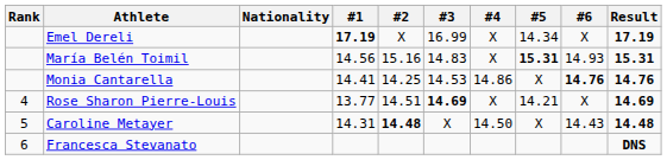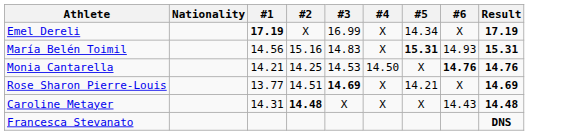 <table class="wikitable sortable" style="text-align:center">
 <tr>
-<th>Rank</th>
 <th>Athlete</th>
 <th>Nationality</th>
 <th>#1</th>
 <th>#2</th>
 <th>#3</th>
 <th>#4</th>
 <th>#5</th>
 <th>#6</th>
 <th>Result</th>
 </tr>
 <tr>
-<td></td>
 <td align="left"><a href='#'>Emel Dereli</a></td>
 <td align="left"></td>
 <td><strong>17.19</strong></td>
 <td>X</td>
 <td>16.99</td>
 <td>X</td>
 <td>14.34</td>
 <td>X</td>
 <td><strong>17.19</strong></td>
 </tr>
 <tr>
-<td></td>
 <td align="left"><a href='#'>María Belén Toimil</a></td>
 <td align="left"></td>
 <td>14.56</td>
 <td>15.16</td>
 <td>14.83</td>
 <td>X</td>
 <td><strong>15.31</strong></td>
 <td>14.93</td>
 <td><strong>15.31</strong></td>
 </tr>
 <tr>
-<td></td>
 <td align="left"><a href='#'>Monia Cantarella</a></td>
 <td align="left"></td>
-<td>14.41</td>
+<td>14.21</td>
 <td>14.25</td>
 <td>14.53</td>
-<td>14.86</td>
+<td>14.50</td>
 <td>X</td>
 <td><strong>14.76</strong></td>
 <td><strong>14.76</strong></td>
 </tr>
 <tr>
-<td>4</td>
 <td align="left"><a href='#'>Rose Sharon Pierre-Louis</a></td>
 <td align="left"></td>
 <td>13.77</td>
 <td>14.51</td>
 <td><strong>14.69</strong></td>
 <td>X</td>
 <td>14.21</td>
 <td>X</td>
 <td><strong>14.69</strong></td>
 </tr>
 <tr>
-<td>5</td>
 <td align="left"><a href='#'>Caroline Metayer</a></td>
 <td align="left"></td>
 <td>14.31</td>
 <td><strong>14.48</strong></td>
 <td>X</td>
-<td>14.50</td>
+<td>X</td>
 <td>X</td>
 <td>14.43</td>
 <td><strong>14.48</strong></td>
 </tr>
 <tr>
-<td>6</td>
 <td align="left"><a href='#'>Francesca Stevanato</a></td>
 <td align="left"></td>
 <td></td>
 <td></td>
 <td></td>
 <td></td>
 <td></td>
 <td></td>
 <td><strong>DNS</strong></td>
 </tr>
 </table>
